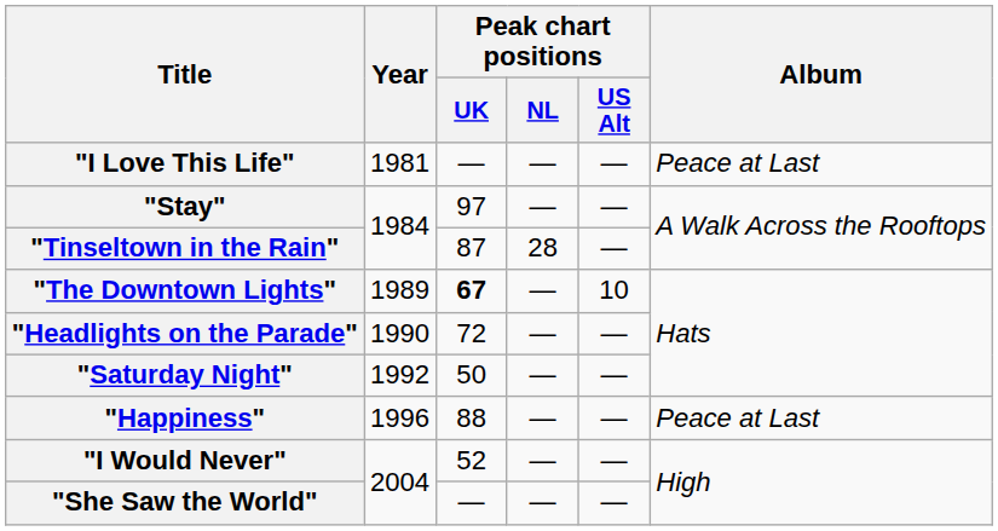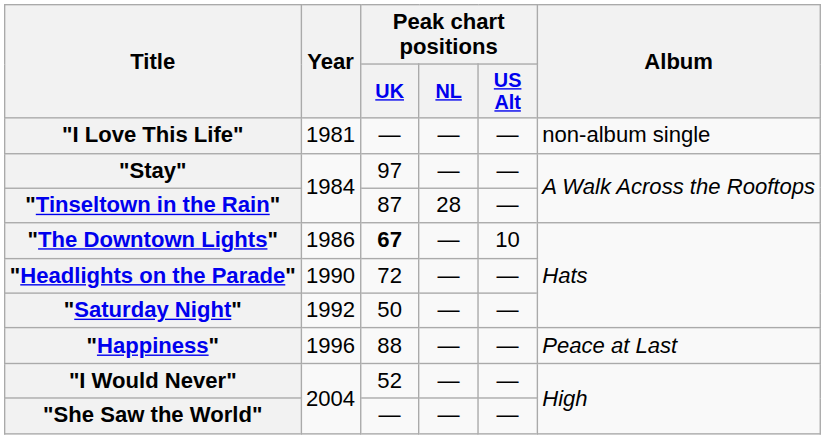 <table class="wikitable plainrowheaders">
 <tr>
 <th scope="col" rowspan="2">Title</th>
 <th scope="col" rowspan="2">Year</th>
 <th scope="col" colspan="3">Peak chart positions</th>
 <th scope="col" rowspan="2">Album</th>
 </tr>
 <tr>
 <th scope="col" style="width:2.5em;font-size:90%;"><a href='#'>UK</a><br></th>
 <th scope="col" style="width:2.5em;font-size:90%;"><a href='#'>NL</a><br></th>
 <th scope="col" style="width:2.5em;font-size:90%;"><a href='#'>US Alt</a><br></th>
 </tr>
 <tr>
 <th scope="row">"I Love This Life"</th>
 <td>1981</td>
 <td style="text-align:center;">—</td>
 <td style="text-align:center;">—</td>
 <td style="text-align:center;">—</td>
-<td><em>Peace at Last</em></td>
+<td>non-album single</td>
 </tr>
 <tr>
 <th scope="row">"Stay"</th>
 <td rowspan="2">1984</td>
 <td style="text-align:center;">97</td>
 <td style="text-align:center;">—</td>
 <td style="text-align:center;">—</td>
 <td rowspan="2"><em>A Walk Across the Rooftops</em></td>
 </tr>
 <tr>
 <th scope="row">"<a href='#'>Tinseltown in the Rain</a>"</th>
 <td style="text-align:center;">87</td>
 <td style="text-align:center;">28</td>
 <td style="text-align:center;">—</td>
 </tr>
 <tr>
 <th scope="row">"<a href='#'>The Downtown Lights</a>"</th>
-<td>1989</td>
+<td>1986</td>
 <td style="text-align:center;"><strong>67</strong></td>
 <td style="text-align:center;">—</td>
 <td style="text-align:center;">10</td>
 <td rowspan="3"><em>Hats</em></td>
 </tr>
 <tr>
 <th scope="row">"<a href='#'>Headlights on the Parade</a>"</th>
 <td>1990</td>
 <td style="text-align:center;">72</td>
 <td style="text-align:center;">—</td>
 <td style="text-align:center;">—</td>
 </tr>
 <tr>
 <th scope="row">"<a href='#'>Saturday Night</a>"</th>
 <td>1992</td>
 <td style="text-align:center;">50</td>
 <td style="text-align:center;">—</td>
 <td style="text-align:center;">—</td>
 </tr>
 <tr>
 <th scope="row">"<a href='#'>Happiness</a>"</th>
 <td>1996</td>
 <td style="text-align:center;">88</td>
 <td style="text-align:center;">—</td>
 <td style="text-align:center;">—</td>
 <td><em>Peace at Last</em></td>
 </tr>
 <tr>
 <th scope="row">"I Would Never"</th>
 <td rowspan="2">2004</td>
 <td style="text-align:center;">52</td>
 <td style="text-align:center;">—</td>
 <td style="text-align:center;">—</td>
 <td rowspan="2"><em>High</em></td>
 </tr>
 <tr>
 <th scope="row">"She Saw the World"</th>
 <td style="text-align:center;">—</td>
 <td style="text-align:center;">—</td>
 <td style="text-align:center;">—</td>
 </tr>
 </table>
